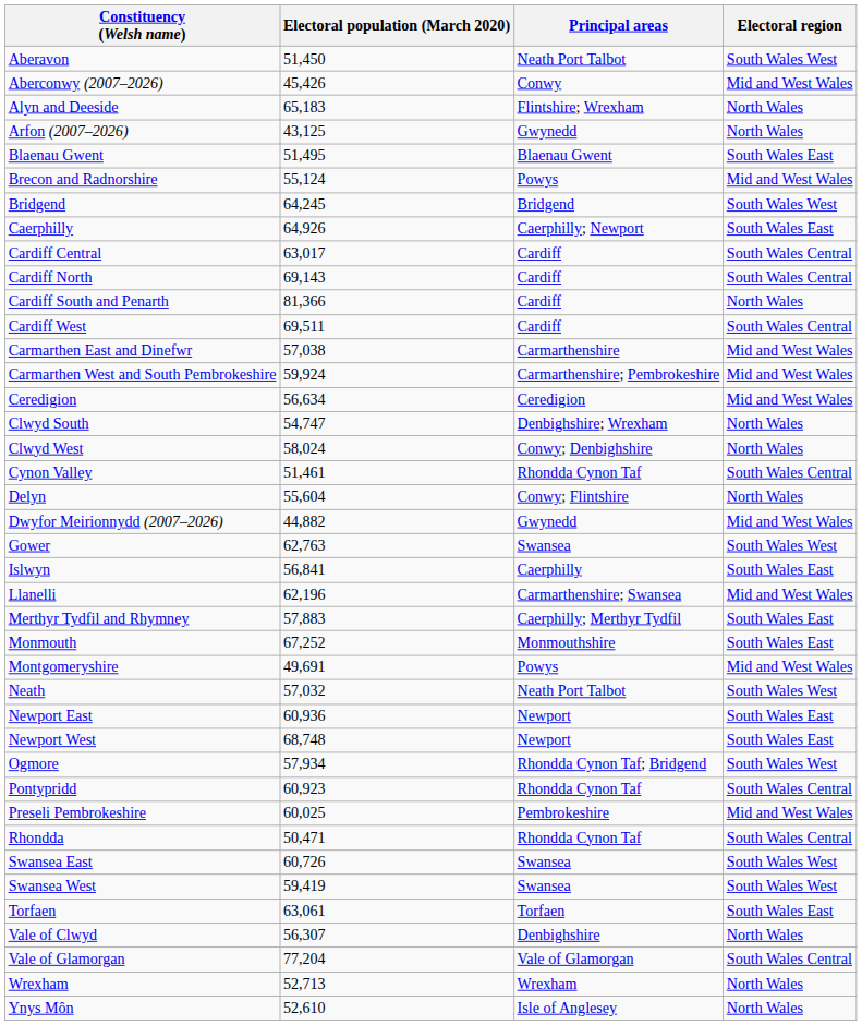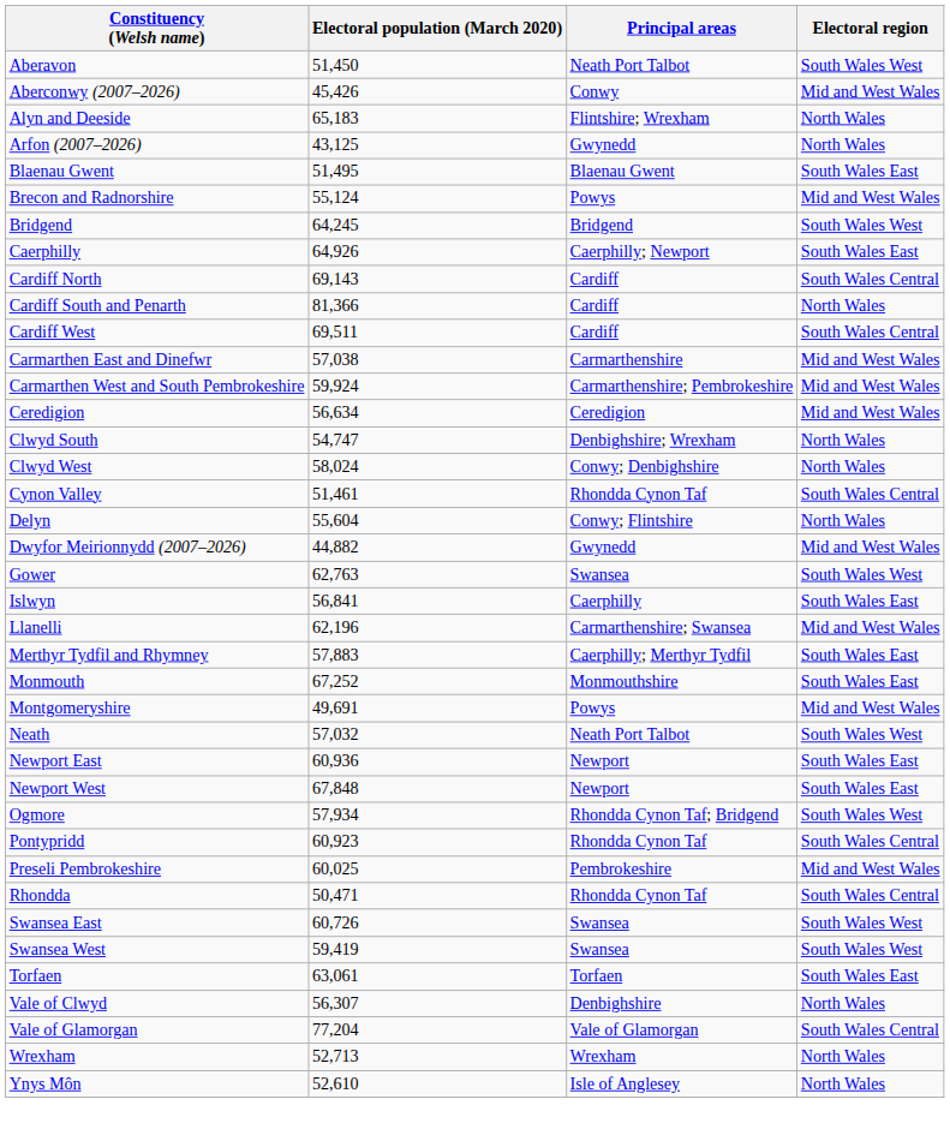 <table class="wikitable sortable">
 <tr>
 <th><a href='#'>Constituency</a><br>(<em>Welsh name</em>)</th>
 <th>Electoral population (March 2020)</th>
 <th><a href='#'>Principal areas</a></th>
 <th>Electoral region</th>
 </tr>
 <tr>
 <td><a href='#'>Aberavon</a><br></td>
 <td>51,450</td>
 <td><a href='#'>Neath Port Talbot</a></td>
 <td><a href='#'>South Wales West</a></td>
 </tr>
 <tr>
 <td><a href='#'>Aberconwy</a> <em>(2007–2026)</em></td>
 <td>45,426</td>
 <td><a href='#'>Conwy</a></td>
 <td><a href='#'>Mid and West Wales</a></td>
 </tr>
 <tr>
 <td><a href='#'>Alyn and Deeside</a><br></td>
 <td>65,183</td>
 <td><a href='#'>Flintshire</a>; <a href='#'>Wrexham</a></td>
 <td><a href='#'>North Wales</a></td>
 </tr>
 <tr>
 <td><a href='#'>Arfon</a> <em>(2007–2026)</em></td>
 <td>43,125</td>
 <td><a href='#'>Gwynedd</a></td>
 <td><a href='#'>North Wales</a></td>
 </tr>
 <tr>
 <td><a href='#'>Blaenau Gwent</a></td>
 <td>51,495</td>
 <td><a href='#'>Blaenau Gwent</a></td>
 <td><a href='#'>South Wales East</a></td>
 </tr>
 <tr>
 <td><a href='#'>Brecon and Radnorshire</a><br></td>
 <td>55,124</td>
 <td><a href='#'>Powys</a></td>
 <td><a href='#'>Mid and West Wales</a></td>
 </tr>
 <tr>
 <td><a href='#'>Bridgend</a><br></td>
 <td>64,245</td>
 <td><a href='#'>Bridgend</a></td>
 <td><a href='#'>South Wales West</a></td>
 </tr>
 <tr>
 <td><a href='#'>Caerphilly</a><br></td>
 <td>64,926</td>
 <td><a href='#'>Caerphilly</a>; <a href='#'>Newport</a></td>
 <td><a href='#'>South Wales East</a></td>
-</tr>
-<tr>
-<td><a href='#'>Cardiff Central</a><br></td>
-<td>63,017</td>
-<td><a href='#'>Cardiff</a></td>
-<td><a href='#'>South Wales Central</a></td>
 </tr>
 <tr>
 <td><a href='#'>Cardiff North</a><br></td>
 <td>69,143</td>
 <td><a href='#'>Cardiff</a></td>
 <td><a href='#'>South Wales Central</a></td>
 </tr>
 <tr>
 <td><a href='#'>Cardiff South and Penarth</a><br></td>
 <td>81,366</td>
 <td><a href='#'>Cardiff</a></td>
 <td><a href='#'>North Wales</a></td>
 </tr>
 <tr>
 <td><a href='#'>Cardiff West</a><br></td>
 <td>69,511</td>
 <td><a href='#'>Cardiff</a></td>
 <td><a href='#'>South Wales Central</a></td>
 </tr>
 <tr>
 <td><a href='#'>Carmarthen East and Dinefwr</a><br></td>
 <td>57,038</td>
 <td><a href='#'>Carmarthenshire</a></td>
 <td><a href='#'>Mid and West Wales</a></td>
 </tr>
 <tr>
 <td><a href='#'>Carmarthen West and South Pembrokeshire</a><br></td>
 <td>59,924</td>
 <td><a href='#'>Carmarthenshire</a>; <a href='#'>Pembrokeshire</a></td>
 <td><a href='#'>Mid and West Wales</a></td>
 </tr>
 <tr>
 <td><a href='#'>Ceredigion</a></td>
 <td>56,634</td>
 <td><a href='#'>Ceredigion</a></td>
 <td><a href='#'>Mid and West Wales</a></td>
 </tr>
 <tr>
 <td><a href='#'>Clwyd South</a><br></td>
 <td>54,747</td>
 <td><a href='#'>Denbighshire</a>; <a href='#'>Wrexham</a></td>
 <td><a href='#'>North Wales</a></td>
 </tr>
 <tr>
 <td><a href='#'>Clwyd West</a><br></td>
 <td>58,024</td>
 <td><a href='#'>Conwy</a>; <a href='#'>Denbighshire</a></td>
 <td><a href='#'>North Wales</a></td>
 </tr>
 <tr>
 <td><a href='#'>Cynon Valley</a><br></td>
 <td>51,461</td>
 <td><a href='#'>Rhondda Cynon Taf</a></td>
 <td><a href='#'>South Wales Central</a></td>
 </tr>
 <tr>
 <td><a href='#'>Delyn</a></td>
 <td>55,604</td>
 <td><a href='#'>Conwy</a>; <a href='#'>Flintshire</a></td>
 <td><a href='#'>North Wales</a></td>
 </tr>
 <tr>
 <td><a href='#'>Dwyfor Meirionnydd</a> <em>(2007–2026)</em></td>
 <td>44,882</td>
 <td><a href='#'>Gwynedd</a></td>
 <td><a href='#'>Mid and West Wales</a></td>
 </tr>
 <tr>
 <td><a href='#'>Gower</a><br></td>
 <td>62,763</td>
 <td><a href='#'>Swansea</a></td>
 <td><a href='#'>South Wales West</a></td>
 </tr>
 <tr>
 <td><a href='#'>Islwyn</a></td>
 <td>56,841</td>
 <td><a href='#'>Caerphilly</a></td>
 <td><a href='#'>South Wales East</a></td>
 </tr>
 <tr>
 <td><a href='#'>Llanelli</a></td>
 <td>62,196</td>
 <td><a href='#'>Carmarthenshire</a>; <a href='#'>Swansea</a></td>
 <td><a href='#'>Mid and West Wales</a></td>
 </tr>
 <tr>
 <td><a href='#'>Merthyr Tydfil and Rhymney</a><br></td>
 <td>57,883</td>
 <td><a href='#'>Caerphilly</a>; <a href='#'>Merthyr Tydfil</a></td>
 <td><a href='#'>South Wales East</a></td>
 </tr>
 <tr>
 <td><a href='#'>Monmouth</a><br></td>
 <td>67,252</td>
 <td><a href='#'>Monmouthshire</a></td>
 <td><a href='#'>South Wales East</a></td>
 </tr>
 <tr>
 <td><a href='#'>Montgomeryshire</a><br></td>
 <td>49,691</td>
 <td><a href='#'>Powys</a></td>
 <td><a href='#'>Mid and West Wales</a></td>
 </tr>
 <tr>
 <td><a href='#'>Neath</a><br></td>
 <td>57,032</td>
 <td><a href='#'>Neath Port Talbot</a></td>
 <td><a href='#'>South Wales West</a></td>
 </tr>
 <tr>
 <td><a href='#'>Newport East</a><br></td>
 <td>60,936</td>
 <td><a href='#'>Newport</a></td>
 <td><a href='#'>South Wales East</a></td>
 </tr>
 <tr>
 <td><a href='#'>Newport West</a><br></td>
-<td>68,748</td>
+<td>67,848</td>
 <td><a href='#'>Newport</a></td>
 <td><a href='#'>South Wales East</a></td>
 </tr>
 <tr>
 <td><a href='#'>Ogmore</a><br></td>
 <td>57,934</td>
 <td><a href='#'>Rhondda Cynon Taf</a>; <a href='#'>Bridgend</a></td>
 <td><a href='#'>South Wales West</a></td>
 </tr>
 <tr>
 <td><a href='#'>Pontypridd</a></td>
 <td>60,923</td>
 <td><a href='#'>Rhondda Cynon Taf</a></td>
 <td><a href='#'>South Wales Central</a></td>
 </tr>
 <tr>
 <td><a href='#'>Preseli Pembrokeshire</a><br></td>
 <td>60,025</td>
 <td><a href='#'>Pembrokeshire</a></td>
 <td><a href='#'>Mid and West Wales</a></td>
 </tr>
 <tr>
 <td><a href='#'>Rhondda</a></td>
 <td>50,471</td>
 <td><a href='#'>Rhondda Cynon Taf</a></td>
 <td><a href='#'>South Wales Central</a></td>
 </tr>
 <tr>
 <td><a href='#'>Swansea East</a><br></td>
 <td>60,726</td>
 <td><a href='#'>Swansea</a></td>
 <td><a href='#'>South Wales West</a></td>
 </tr>
 <tr>
 <td><a href='#'>Swansea West</a><br></td>
 <td>59,419</td>
 <td><a href='#'>Swansea</a></td>
 <td><a href='#'>South Wales West</a></td>
 </tr>
 <tr>
 <td><a href='#'>Torfaen</a></td>
 <td>63,061</td>
 <td><a href='#'>Torfaen</a></td>
 <td><a href='#'>South Wales East</a></td>
 </tr>
 <tr>
 <td><a href='#'>Vale of Clwyd</a><br></td>
 <td>56,307</td>
 <td><a href='#'>Denbighshire</a></td>
 <td><a href='#'>North Wales</a></td>
 </tr>
 <tr>
 <td><a href='#'>Vale of Glamorgan</a><br></td>
 <td>77,204</td>
 <td><a href='#'>Vale of Glamorgan</a></td>
 <td><a href='#'>South Wales Central</a></td>
 </tr>
 <tr>
 <td><a href='#'>Wrexham</a><br></td>
 <td>52,713</td>
 <td><a href='#'>Wrexham</a></td>
 <td><a href='#'>North Wales</a></td>
 </tr>
 <tr>
 <td><a href='#'>Ynys Môn</a></td>
 <td>52,610</td>
 <td><a href='#'>Isle of Anglesey</a></td>
 <td><a href='#'>North Wales</a></td>
 </tr>
 </table>
